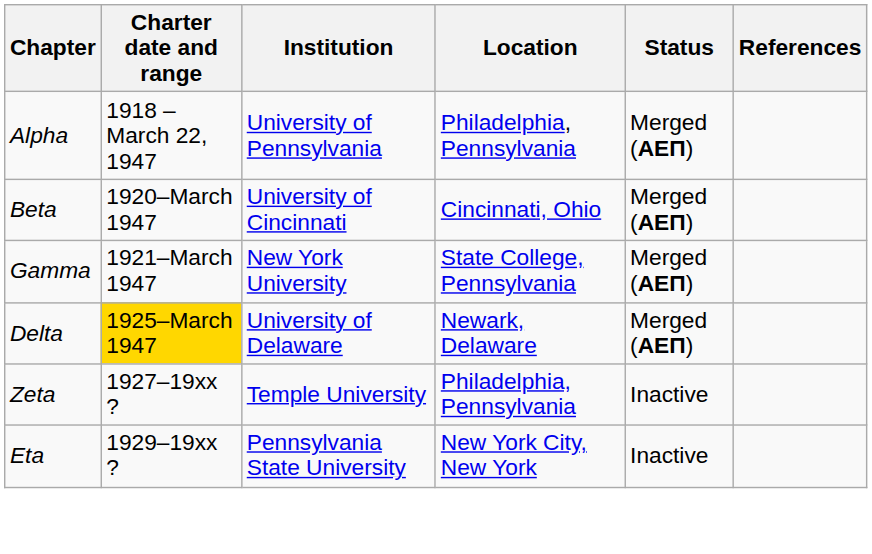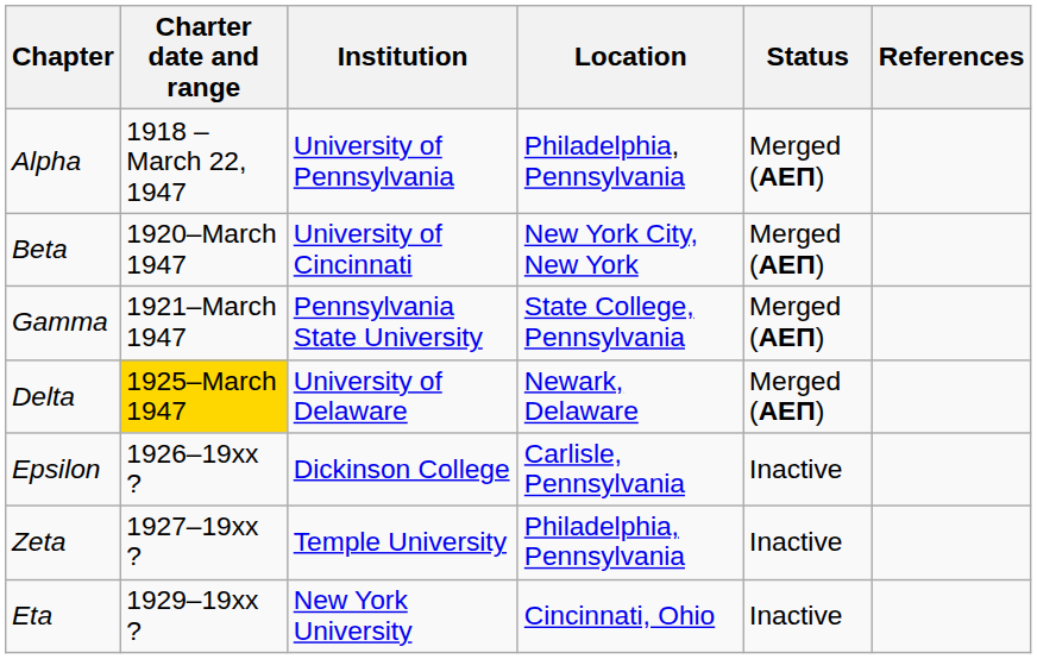 <table class="wikitable sortable">
 <tr>
 <th>Chapter</th>
 <th>Charter date and range</th>
 <th>Institution</th>
 <th>Location</th>
 <th>Status</th>
 <th>References</th>
 </tr>
 <tr>
 <td><em>Alpha</em></td>
 <td>1918 – March 22, 1947</td>
 <td><a href='#'>University of Pennsylvania</a></td>
 <td><a href='#'>Philadelphia</a>, <a href='#'>Pennsylvania</a></td>
 <td>Merged (<strong>ΑΕΠ</strong>)</td>
 <td></td>
 </tr>
 <tr>
 <td><em>Beta</em></td>
 <td>1920–March 1947</td>
 <td><a href='#'>University of Cincinnati</a></td>
-<td><a href='#'>Cincinnati, Ohio</a></td>
+<td><a href='#'>New York City, New York</a></td>
 <td>Merged (<strong>ΑΕΠ</strong>)</td>
 <td></td>
 </tr>
 <tr>
 <td><em>Gamma</em></td>
 <td>1921–March 1947</td>
-<td><a href='#'>New York University</a></td>
+<td><a href='#'>Pennsylvania State University</a></td>
 <td><a href='#'>State College, Pennsylvania</a></td>
 <td>Merged (<strong>ΑΕΠ</strong>)</td>
 <td></td>
 </tr>
 <tr>
 <td><em>Delta</em></td>
 <td style="background: gold;">1925–March 1947</td>
 <td><a href='#'>University of Delaware</a></td>
 <td><a href='#'>Newark, Delaware</a></td>
 <td>Merged (<strong>ΑΕΠ</strong>)</td>
 <td></td>
 </tr>
 <tr>
+<td><em>Epsilon</em></td>
+<td>1926–19xx ?</td>
+<td><a href='#'>Dickinson College</a></td>
+<td><a href='#'>Carlisle, Pennsylvania</a></td>
+<td>Inactive</td>
+<td></td>
+</tr>
+<tr>
 <td><em>Zeta</em></td>
 <td>1927–19xx ?</td>
 <td><a href='#'>Temple University</a></td>
 <td><a href='#'>Philadelphia, Pennsylvania</a></td>
 <td>Inactive</td>
 <td></td>
 </tr>
 <tr>
 <td><em>Eta</em></td>
 <td>1929–19xx ?</td>
-<td><a href='#'>Pennsylvania State University</a></td>
-<td><a href='#'>New York City, New York</a></td>
+<td><a href='#'>New York University</a></td>
+<td><a href='#'>Cincinnati, Ohio</a></td>
 <td>Inactive</td>
 <td></td>
 </tr>
 </table>
